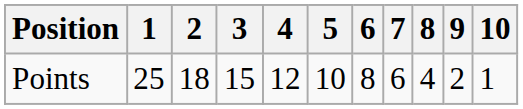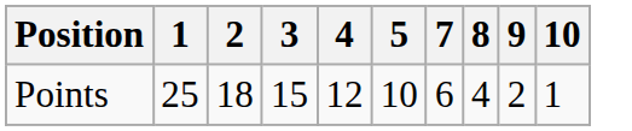 <table class="wikitable">
 <tr>
 <th>Position</th>
 <th>1</th>
 <th>2</th>
 <th>3</th>
 <th>4</th>
 <th>5</th>
-<th>6</th>
 <th>7</th>
 <th>8</th>
 <th>9</th>
 <th>10</th>
 </tr>
 <tr>
 <td>Points</td>
 <td>25</td>
 <td>18</td>
 <td>15</td>
 <td>12</td>
 <td>10</td>
-<td>8</td>
 <td>6</td>
 <td>4</td>
 <td>2</td>
 <td>1</td>
 </tr>
 </table>
